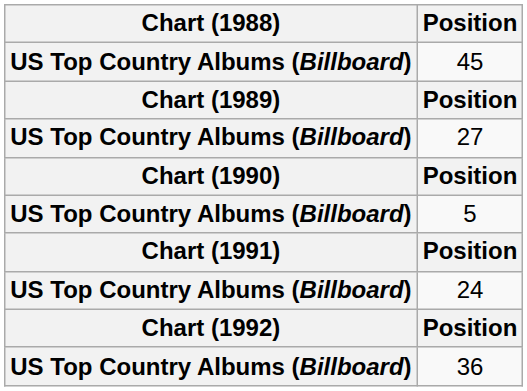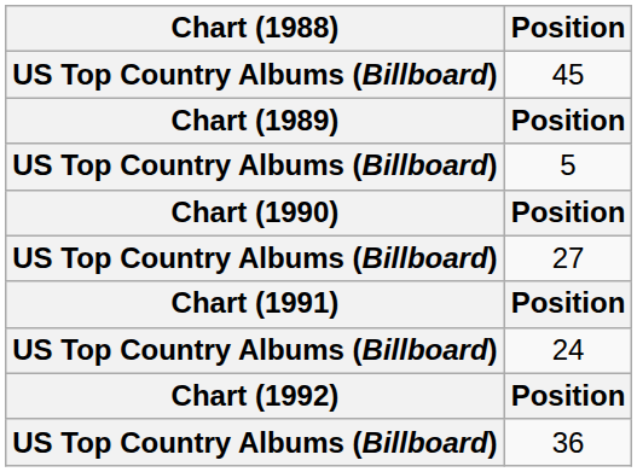 <table class="wikitable plainrowheaders" style="text-align:center">
 <tr>
 <th scope="col">Chart (1988)</th>
 <th scope="col">Position</th>
 </tr>
 <tr>
 <th scope="row">US Top Country Albums (<em>Billboard</em>)</th>
 <td>45</td>
 </tr>
 <tr>
 <th scope="col">Chart (1989)</th>
 <th scope="col">Position</th>
 </tr>
 <tr>
 <th scope="row">US Top Country Albums (<em>Billboard</em>)</th>
-<td>27</td>
+<td>5</td>
 </tr>
 <tr>
 <th scope="col">Chart (1990)</th>
 <th scope="col">Position</th>
 </tr>
 <tr>
 <th scope="row">US Top Country Albums (<em>Billboard</em>)</th>
-<td>5</td>
+<td>27</td>
 </tr>
 <tr>
 <th scope="col">Chart (1991)</th>
 <th scope="col">Position</th>
 </tr>
 <tr>
 <th scope="row">US Top Country Albums (<em>Billboard</em>)</th>
 <td>24</td>
 </tr>
 <tr>
 <th scope="col">Chart (1992)</th>
 <th scope="col">Position</th>
 </tr>
 <tr>
 <th scope="row">US Top Country Albums (<em>Billboard</em>)</th>
 <td>36</td>
 </tr>
 </table>
